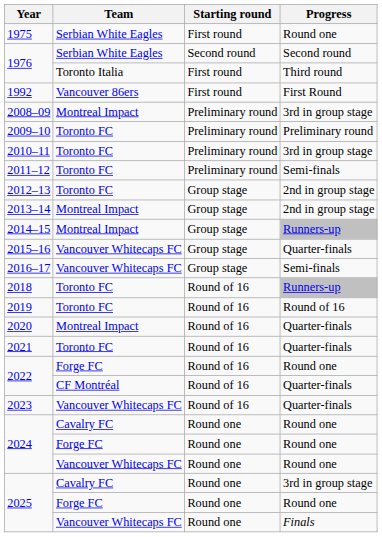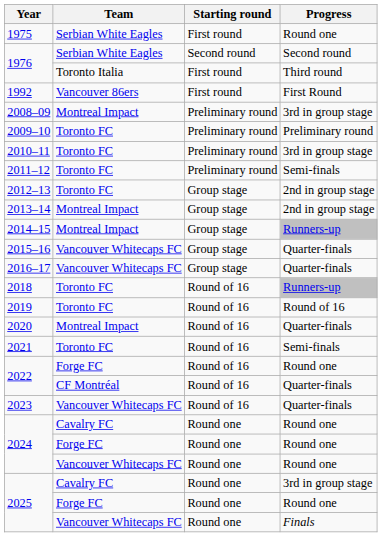 <table class="wikitable">
 <tr>
 <th>Year</th>
 <th>Team</th>
 <th>Starting round</th>
 <th>Progress</th>
 </tr>
 <tr>
 <td><a href='#'>1975</a></td>
 <td><a href='#'>Serbian White Eagles</a></td>
 <td>First round</td>
 <td>Round one</td>
 </tr>
 <tr>
 <td rowspan="2"><a href='#'>1976</a></td>
 <td><a href='#'>Serbian White Eagles</a></td>
 <td>Second round</td>
 <td>Second round</td>
 </tr>
 <tr>
 <td>Toronto Italia</td>
 <td>First round</td>
 <td>Third round</td>
 </tr>
 <tr>
 <td><a href='#'>1992</a></td>
 <td><a href='#'>Vancouver 86ers</a></td>
 <td>First round</td>
 <td>First Round</td>
 </tr>
 <tr>
 <td><a href='#'>2008–09</a></td>
 <td><a href='#'>Montreal Impact</a></td>
 <td>Preliminary round</td>
 <td>3rd in group stage</td>
 </tr>
 <tr>
 <td><a href='#'>2009–10</a></td>
 <td><a href='#'>Toronto FC</a></td>
 <td>Preliminary round</td>
 <td>Preliminary round</td>
 </tr>
 <tr>
 <td><a href='#'>2010–11</a></td>
 <td><a href='#'>Toronto FC</a></td>
 <td>Preliminary round</td>
 <td>3rd in group stage</td>
 </tr>
 <tr>
 <td><a href='#'>2011–12</a></td>
 <td><a href='#'>Toronto FC</a></td>
 <td>Preliminary round</td>
 <td>Semi-finals</td>
 </tr>
 <tr>
 <td><a href='#'>2012–13</a></td>
 <td><a href='#'>Toronto FC</a></td>
 <td>Group stage</td>
 <td>2nd in group stage</td>
 </tr>
 <tr>
 <td><a href='#'>2013–14</a></td>
 <td><a href='#'>Montreal Impact</a></td>
 <td>Group stage</td>
 <td>2nd in group stage</td>
 </tr>
 <tr>
 <td><a href='#'>2014–15</a></td>
 <td><a href='#'>Montreal Impact</a></td>
 <td>Group stage</td>
 <td bgcolor="silver"><a href='#'>Runners-up</a></td>
 </tr>
 <tr>
 <td><a href='#'>2015–16</a></td>
 <td><a href='#'>Vancouver Whitecaps FC</a></td>
 <td>Group stage</td>
 <td>Quarter-finals</td>
 </tr>
 <tr>
 <td><a href='#'>2016–17</a></td>
 <td><a href='#'>Vancouver Whitecaps FC</a></td>
 <td>Group stage</td>
-<td>Semi-finals</td>
+<td>Quarter-finals</td>
 </tr>
 <tr>
 <td><a href='#'>2018</a></td>
 <td><a href='#'>Toronto FC</a></td>
 <td>Round of 16</td>
 <td bgcolor="silver"><a href='#'>Runners-up</a></td>
 </tr>
 <tr>
 <td><a href='#'>2019</a></td>
 <td><a href='#'>Toronto FC</a></td>
 <td>Round of 16</td>
 <td>Round of 16</td>
 </tr>
 <tr>
 <td><a href='#'>2020</a></td>
 <td><a href='#'>Montreal Impact</a></td>
 <td>Round of 16</td>
 <td>Quarter-finals</td>
 </tr>
 <tr>
 <td><a href='#'>2021</a></td>
 <td><a href='#'>Toronto FC</a></td>
 <td>Round of 16</td>
-<td>Quarter-finals</td>
+<td>Semi-finals</td>
 </tr>
 <tr>
 <td rowspan="2"><a href='#'>2022</a></td>
 <td><a href='#'>Forge FC</a></td>
 <td>Round of 16</td>
 <td>Round one</td>
 </tr>
 <tr>
 <td><a href='#'>CF Montréal</a></td>
 <td>Round of 16</td>
 <td>Quarter-finals</td>
 </tr>
 <tr>
 <td><a href='#'>2023</a></td>
 <td><a href='#'>Vancouver Whitecaps FC</a></td>
 <td>Round of 16</td>
 <td>Quarter-finals</td>
 </tr>
 <tr>
 <td rowspan="3"><a href='#'>2024</a></td>
 <td><a href='#'>Cavalry FC</a></td>
 <td>Round one</td>
 <td>Round one</td>
 </tr>
 <tr>
 <td><a href='#'>Forge FC</a></td>
 <td>Round one</td>
 <td>Round one</td>
 </tr>
 <tr>
 <td><a href='#'>Vancouver Whitecaps FC</a></td>
 <td>Round one</td>
 <td>Round one</td>
 </tr>
 <tr>
 <td rowspan="3"><a href='#'>2025</a></td>
 <td><a href='#'>Cavalry FC</a></td>
 <td>Round one</td>
 <td>3rd in group stage</td>
 </tr>
 <tr>
 <td><a href='#'>Forge FC</a></td>
 <td>Round one</td>
 <td>Round one</td>
 </tr>
 <tr>
 <td><a href='#'>Vancouver Whitecaps FC</a></td>
 <td>Round one</td>
 <td><em>Finals</em></td>
 </tr>
 </table>
